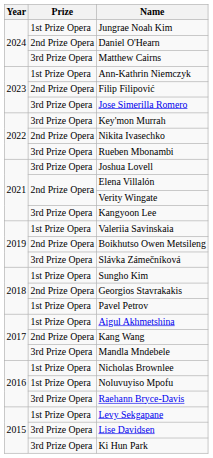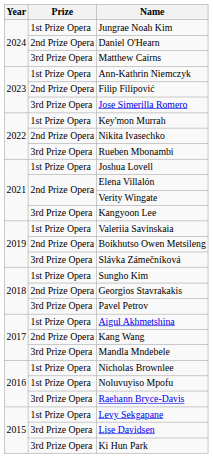 <table class="wikitable">
 <tr>
 <th>Year</th>
 <th>Prize</th>
 <th>Name</th>
 </tr>
 <tr>
 <td rowspan="3">2024</td>
 <td>1st Prize Opera</td>
 <td>Jungrae Noah Kim</td>
 </tr>
 <tr>
 <td>2nd Prize Opera</td>
 <td>Daniel O'Hearn</td>
 </tr>
 <tr>
 <td>3rd Prize Opera</td>
 <td>Matthew Cairns</td>
 </tr>
 <tr>
 <td rowspan="3">2023</td>
 <td>1st Prize Opera</td>
 <td>Ann-Kathrin Niemczyk</td>
 </tr>
 <tr>
 <td>2nd Prize Opera</td>
 <td>Filip Filipović</td>
 </tr>
 <tr>
 <td>3rd Prize Opera</td>
 <td><a href='#'>Jose Simerilla Romero</a></td>
 </tr>
 <tr>
 <td rowspan="3">2022</td>
-<td>3rd Prize Opera</td>
+<td>1st Prize Opera</td>
 <td>Key'mon Murrah</td>
 </tr>
 <tr>
 <td>2nd Prize Opera</td>
 <td>Nikita Ivasechko</td>
 </tr>
 <tr>
 <td>3rd Prize Opera</td>
 <td>Rueben Mbonambi</td>
 </tr>
 <tr>
 <td rowspan="4">2021</td>
-<td>3rd Prize Opera</td>
+<td>1st Prize Opera</td>
 <td>Joshua Lovell</td>
 </tr>
 <tr>
 <td rowspan="2">2nd Prize Opera</td>
 <td>Elena Villalón</td>
 </tr>
 <tr>
 <td>Verity Wingate</td>
 </tr>
 <tr>
 <td>3rd Prize Opera</td>
 <td>Kangyoon Lee</td>
 </tr>
 <tr>
 <td rowspan="3">2019</td>
 <td>1st Prize Opera</td>
 <td>Valeriia Savinskaia</td>
 </tr>
 <tr>
 <td>2nd Prize Opera</td>
 <td>Boikhutso Owen Metsileng</td>
 </tr>
 <tr>
 <td>3rd Prize Opera</td>
 <td>Slávka Zámečníková</td>
 </tr>
 <tr>
 <td rowspan="3">2018</td>
 <td>1st Prize Opera</td>
 <td>Sungho Kim</td>
 </tr>
 <tr>
 <td>2nd Prize Opera</td>
 <td>Georgios Stavrakakis</td>
 </tr>
 <tr>
-<td>1st Prize Opera</td>
+<td>3rd Prize Opera</td>
 <td>Pavel Petrov</td>
 </tr>
 <tr>
 <td rowspan="3">2017</td>
 <td>1st Prize Opera</td>
 <td><a href='#'>Aigul Akhmetshina</a></td>
 </tr>
 <tr>
 <td>2nd Prize Opera</td>
 <td>Kang Wang</td>
 </tr>
 <tr>
 <td>3rd Prize Opera</td>
 <td>Mandla Mndebele</td>
 </tr>
 <tr>
 <td rowspan="3">2016</td>
 <td>1st Prize Opera</td>
 <td>Nicholas Brownlee</td>
 </tr>
 <tr>
 <td>1st Prize Opera</td>
 <td>Noluvuyiso Mpofu</td>
 </tr>
 <tr>
 <td>3rd Prize Opera</td>
 <td><a href='#'>Raehann Bryce-Davis</a></td>
 </tr>
 <tr>
 <td rowspan="3">2015</td>
 <td>1st Prize Opera</td>
 <td><a href='#'>Levy Sekgapane</a></td>
 </tr>
 <tr>
 <td>3rd Prize Opera</td>
 <td><a href='#'>Lise Davidsen</a></td>
 </tr>
 <tr>
 <td>3rd Prize Opera</td>
 <td>Ki Hun Park</td>
 </tr>
 </table>
